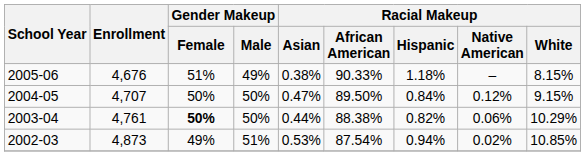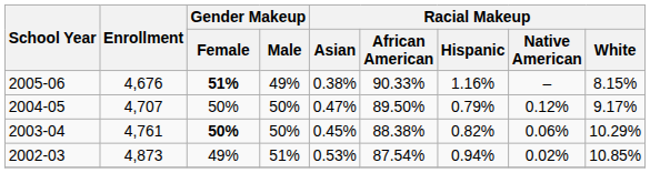 <table class="wikitable" style="font-size: 95%;">
 <tr>
 <th rowspan="2">School Year</th>
 <th rowspan="2">Enrollment</th>
 <th colspan="2">Gender Makeup</th>
 <th colspan="5">Racial Makeup</th>
 </tr>
 <tr>
 <th>Female</th>
 <th>Male</th>
 <th>Asian</th>
 <th>African <br>American</th>
 <th>Hispanic</th>
 <th>Native <br>American</th>
 <th>White</th>
 </tr>
 <tr>
 <td align="left">2005-06</td>
 <td align="center">4,676</td>
-<td align="center">51%</td>
+<td align="center"><strong>51%</strong></td>
 <td align="center">49%</td>
 <td align="center">0.38%</td>
 <td align="center">90.33%</td>
-<td align="center">1.18%</td>
+<td align="center">1.16%</td>
 <td align="center">–</td>
 <td align="center">8.15%</td>
 </tr>
 <tr>
 <td align="left">2004-05</td>
 <td align="center">4,707</td>
 <td align="center">50%</td>
 <td align="center">50%</td>
 <td align="center">0.47%</td>
 <td align="center">89.50%</td>
-<td align="center">0.84%</td>
+<td align="center">0.79%</td>
 <td align="center">0.12%</td>
-<td align="center">9.15%</td>
+<td align="center">9.17%</td>
 </tr>
 <tr>
 <td align="left">2003-04</td>
 <td align="center">4,761</td>
 <td align="center"><strong>50%</strong></td>
 <td align="center">50%</td>
-<td align="center">0.44%</td>
+<td align="center">0.45%</td>
 <td align="center">88.38%</td>
 <td align="center">0.82%</td>
 <td align="center">0.06%</td>
 <td align="center">10.29%</td>
 </tr>
 <tr>
 <td align="left">2002-03</td>
 <td align="center">4,873</td>
 <td align="center">49%</td>
 <td align="center">51%</td>
 <td align="center">0.53%</td>
 <td align="center">87.54%</td>
 <td align="center">0.94%</td>
 <td align="center">0.02%</td>
 <td align="center">10.85%</td>
 </tr>
 <tr>
 </tr>
 </table>
